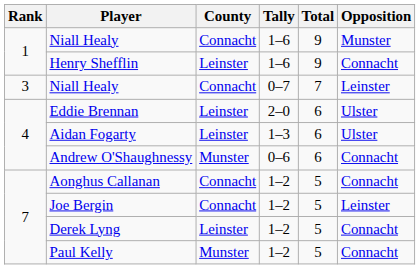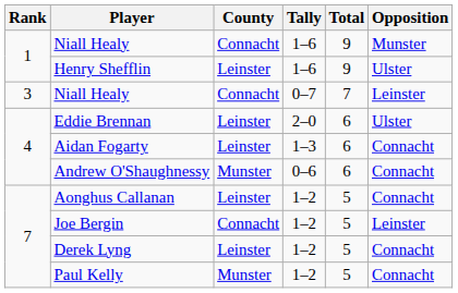 <table class="wikitable">
 <tr>
 <th>Rank</th>
 <th>Player</th>
 <th>County</th>
 <th>Tally</th>
 <th>Total</th>
 <th>Opposition</th>
 </tr>
 <tr>
 <td rowspan=2 align=center>1</td>
 <td><a href='#'>Niall Healy</a></td>
 <td><a href='#'>Connacht</a></td>
 <td align=center>1–6</td>
 <td align=center>9</td>
 <td><a href='#'>Munster</a></td>
 </tr>
 <tr>
 <td><a href='#'>Henry Shefflin</a></td>
 <td><a href='#'>Leinster</a></td>
 <td align=center>1–6</td>
 <td align=center>9</td>
-<td><a href='#'>Connacht</a></td>
+<td><a href='#'>Ulster</a></td>
 </tr>
 <tr>
 <td rowspan=1 align=center>3</td>
 <td><a href='#'>Niall Healy</a></td>
 <td><a href='#'>Connacht</a></td>
 <td align=center>0–7</td>
 <td align=center>7</td>
 <td><a href='#'>Leinster</a></td>
 </tr>
 <tr>
 <td rowspan=3 align=center>4</td>
 <td><a href='#'>Eddie Brennan</a></td>
 <td><a href='#'>Leinster</a></td>
 <td align=center>2–0</td>
 <td align=center>6</td>
 <td><a href='#'>Ulster</a></td>
 </tr>
 <tr>
 <td><a href='#'>Aidan Fogarty</a></td>
 <td><a href='#'>Leinster</a></td>
 <td align=center>1–3</td>
 <td align=center>6</td>
-<td><a href='#'>Ulster</a></td>
+<td><a href='#'>Connacht</a></td>
 </tr>
 <tr>
 <td><a href='#'>Andrew O'Shaughnessy</a></td>
 <td><a href='#'>Munster</a></td>
 <td align=center>0–6</td>
 <td align=center>6</td>
 <td><a href='#'>Connacht</a></td>
 </tr>
 <tr>
 <td rowspan=4 align=center>7</td>
 <td><a href='#'>Aonghus Callanan</a></td>
-<td><a href='#'>Connacht</a></td>
+<td><a href='#'>Leinster</a></td>
 <td align=center>1–2</td>
 <td align=center>5</td>
 <td><a href='#'>Connacht</a></td>
 </tr>
 <tr>
 <td><a href='#'>Joe Bergin</a></td>
 <td><a href='#'>Connacht</a></td>
 <td align=center>1–2</td>
 <td align=center>5</td>
 <td><a href='#'>Leinster</a></td>
 </tr>
 <tr>
 <td><a href='#'>Derek Lyng</a></td>
 <td><a href='#'>Leinster</a></td>
 <td align=center>1–2</td>
 <td align=center>5</td>
 <td><a href='#'>Connacht</a></td>
 </tr>
 <tr>
 <td><a href='#'>Paul Kelly</a></td>
 <td><a href='#'>Munster</a></td>
 <td align=center>1–2</td>
 <td align=center>5</td>
 <td><a href='#'>Connacht</a></td>
 </tr>
 </table>
